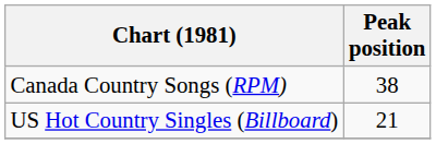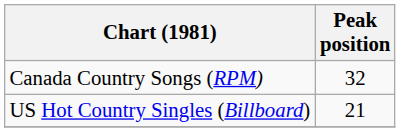 <table class="wikitable sortable">
 <tr>
 <th>Chart (1981)</th>
 <th>Peak<br>position</th>
 </tr>
 <tr>
 <td>Canada Country Songs (<em><a href='#'>RPM</a>)</em></td>
-<td align="center">38</td>
+<td align="center">32</td>
 </tr>
 <tr>
 <td>US <a href='#'>Hot Country Singles</a> (<em><a href='#'>Billboard</a></em>)</td>
 <td align="center">21</td>
 </tr>
 <tr>
 </tr>
 </table>
